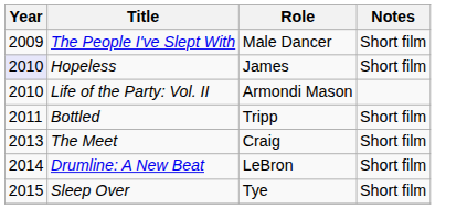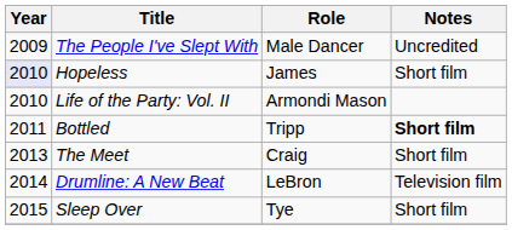 <table class="wikitable sortable">
 <tr>
 <th>Year</th>
 <th>Title</th>
 <th>Role</th>
 <th class="unsortable">Notes</th>
 </tr>
 <tr>
 <td>2009</td>
 <td><em><a href='#'>The People I've Slept With</a></em></td>
 <td>Male Dancer</td>
-<td>Short film</td>
+<td>Uncredited</td>
 </tr>
 <tr>
 <td style="background: lavender;">2010</td>
 <td><em>Hopeless</em></td>
 <td>James</td>
 <td>Short film</td>
 </tr>
 <tr>
 <td>2010</td>
 <td><em>Life of the Party: Vol. II</em></td>
 <td>Armondi Mason</td>
 <td></td>
 </tr>
 <tr>
 <td>2011</td>
 <td><em>Bottled</em></td>
 <td>Tripp</td>
-<td>Short film</td>
+<td><strong>Short film</strong></td>
 </tr>
 <tr>
 <td>2013</td>
 <td><em>The Meet </em></td>
 <td>Craig</td>
 <td>Short film</td>
 </tr>
 <tr>
 <td>2014</td>
 <td><em><a href='#'>Drumline: A New Beat</a></em></td>
 <td>LeBron</td>
-<td>Short film</td>
+<td>Television film</td>
 </tr>
 <tr>
 <td>2015</td>
 <td><em>Sleep Over </em></td>
 <td>Tye</td>
 <td>Short film</td>
 </tr>
 <tr>
 </tr>
 </table>
